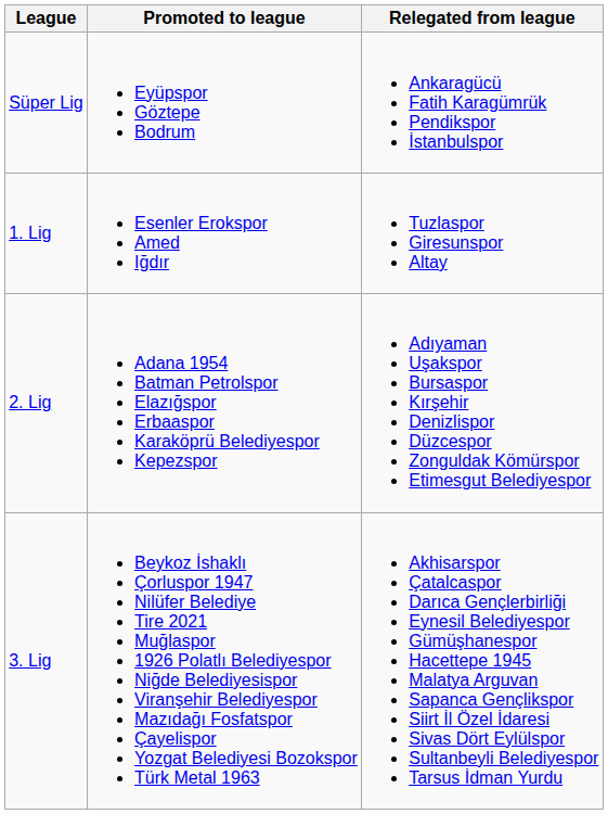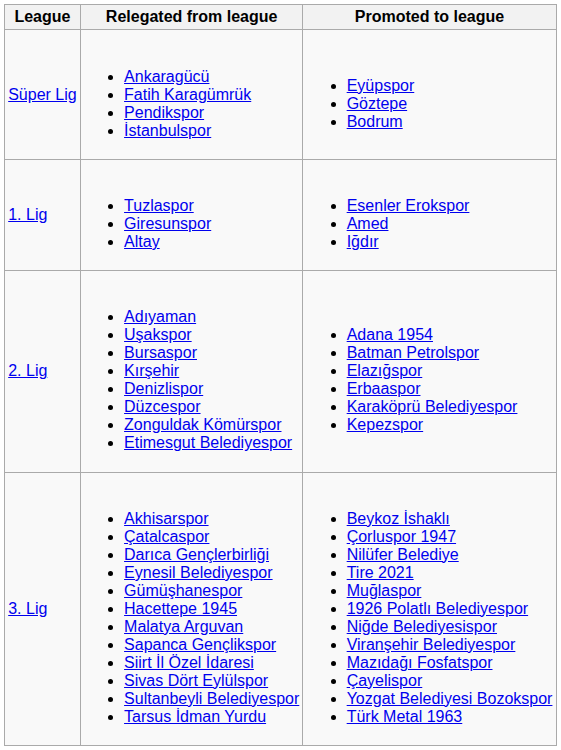 <table class="wikitable">
 <tr>
 <th>League</th>
+<th>Relegated from league</th>
 <th>Promoted to league</th>
-<th>Relegated from league</th>
 </tr>
 <tr>
 <td><a href='#'>Süper Lig</a></td>
+<td><br><ul><li><a href='#'>Ankaragücü</a></li><li><a href='#'>Fatih Karagümrük</a></li><li><a href='#'>Pendikspor</a></li><li><a href='#'>İstanbulspor</a></li></ul></td>
 <td><br><ul><li><a href='#'>Eyüpspor</a></li><li><a href='#'>Göztepe</a></li><li><a href='#'>Bodrum</a></li></ul></td>
-<td><br><ul><li><a href='#'>Ankaragücü</a></li><li><a href='#'>Fatih Karagümrük</a></li><li><a href='#'>Pendikspor</a></li><li><a href='#'>İstanbulspor</a></li></ul></td>
 </tr>
 <tr>
 <td><a href='#'>1. Lig</a></td>
+<td><br><ul><li><a href='#'>Tuzlaspor</a></li><li><a href='#'>Giresunspor</a></li><li><a href='#'>Altay</a></li></ul></td>
 <td><br><ul><li><a href='#'>Esenler Erokspor</a></li><li><a href='#'>Amed</a></li><li><a href='#'>Iğdır</a></li></ul></td>
-<td><br><ul><li><a href='#'>Tuzlaspor</a></li><li><a href='#'>Giresunspor</a></li><li><a href='#'>Altay</a></li></ul></td>
 </tr>
 <tr>
 <td><a href='#'>2. Lig</a></td>
+<td><br><ul><li><a href='#'>Adıyaman</a></li><li><a href='#'>Uşakspor</a></li><li><a href='#'>Bursaspor</a></li><li><a href='#'>Kırşehir</a></li><li><a href='#'>Denizlispor</a></li><li><a href='#'>Düzcespor</a></li><li><a href='#'>Zonguldak Kömürspor</a></li><li><a href='#'>Etimesgut Belediyespor</a></li></ul></td>
 <td><br><ul><li><a href='#'>Adana 1954</a></li><li><a href='#'>Batman Petrolspor</a></li><li><a href='#'>Elazığspor</a></li><li><a href='#'>Erbaaspor</a></li><li><a href='#'>Karaköprü Belediyespor</a></li><li><a href='#'>Kepezspor</a></li></ul></td>
-<td><br><ul><li><a href='#'>Adıyaman</a></li><li><a href='#'>Uşakspor</a></li><li><a href='#'>Bursaspor</a></li><li><a href='#'>Kırşehir</a></li><li><a href='#'>Denizlispor</a></li><li><a href='#'>Düzcespor</a></li><li><a href='#'>Zonguldak Kömürspor</a></li><li><a href='#'>Etimesgut Belediyespor</a></li></ul></td>
 </tr>
 <tr>
 <td><a href='#'>3. Lig</a></td>
+<td><br><ul><li><a href='#'>Akhisarspor</a></li><li><a href='#'>Çatalcaspor</a></li><li><a href='#'>Darıca Gençlerbirliği</a></li><li><a href='#'>Eynesil Belediyespor</a></li><li><a href='#'>Gümüşhanespor</a></li><li><a href='#'>Hacettepe 1945</a></li><li><a href='#'>Malatya Arguvan</a></li><li><a href='#'>Sapanca Gençlikspor</a></li><li><a href='#'>Siirt İl Özel İdaresi</a></li><li><a href='#'>Sivas Dört Eylülspor</a></li><li><a href='#'>Sultanbeyli Belediyespor</a></li><li><a href='#'>Tarsus İdman Yurdu</a></li></ul></td>
 <td><br><ul><li><a href='#'>Beykoz İshaklı</a></li><li><a href='#'>Çorluspor 1947</a></li><li><a href='#'>Nilüfer Belediye</a></li><li><a href='#'>Tire 2021</a></li><li><a href='#'>Muğlaspor</a></li><li><a href='#'>1926 Polatlı Belediyespor</a></li><li><a href='#'>Niğde Belediyesispor</a></li><li><a href='#'>Viranşehir Belediyespor</a></li><li><a href='#'>Mazıdağı Fosfatspor</a></li><li><a href='#'>Çayelispor</a></li><li><a href='#'>Yozgat Belediyesi Bozokspor</a></li><li><a href='#'>Türk Metal 1963</a></li></ul></td>
-<td><br><ul><li><a href='#'>Akhisarspor</a></li><li><a href='#'>Çatalcaspor</a></li><li><a href='#'>Darıca Gençlerbirliği</a></li><li><a href='#'>Eynesil Belediyespor</a></li><li><a href='#'>Gümüşhanespor</a></li><li><a href='#'>Hacettepe 1945</a></li><li><a href='#'>Malatya Arguvan</a></li><li><a href='#'>Sapanca Gençlikspor</a></li><li><a href='#'>Siirt İl Özel İdaresi</a></li><li><a href='#'>Sivas Dört Eylülspor</a></li><li><a href='#'>Sultanbeyli Belediyespor</a></li><li><a href='#'>Tarsus İdman Yurdu</a></li></ul></td>
 </tr>
 </table>
